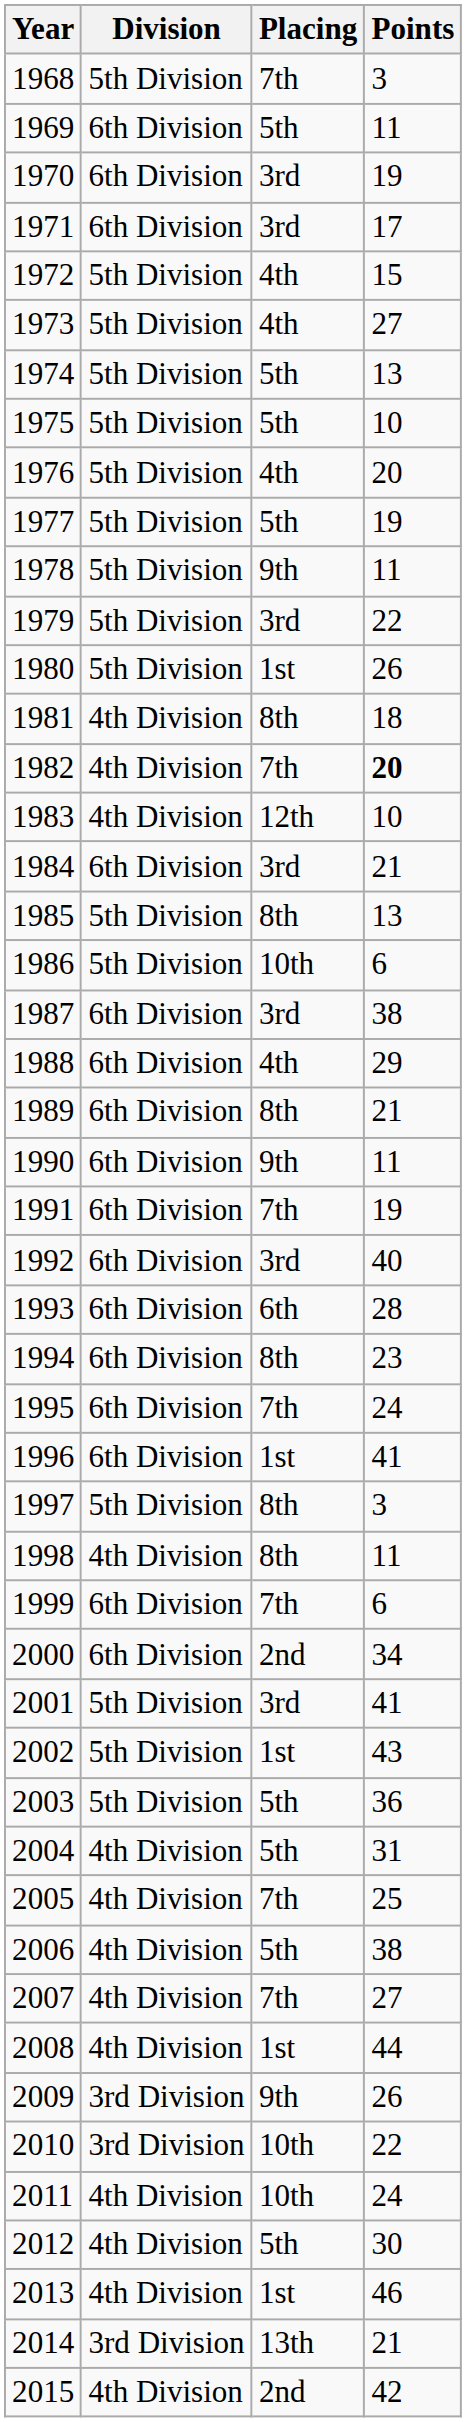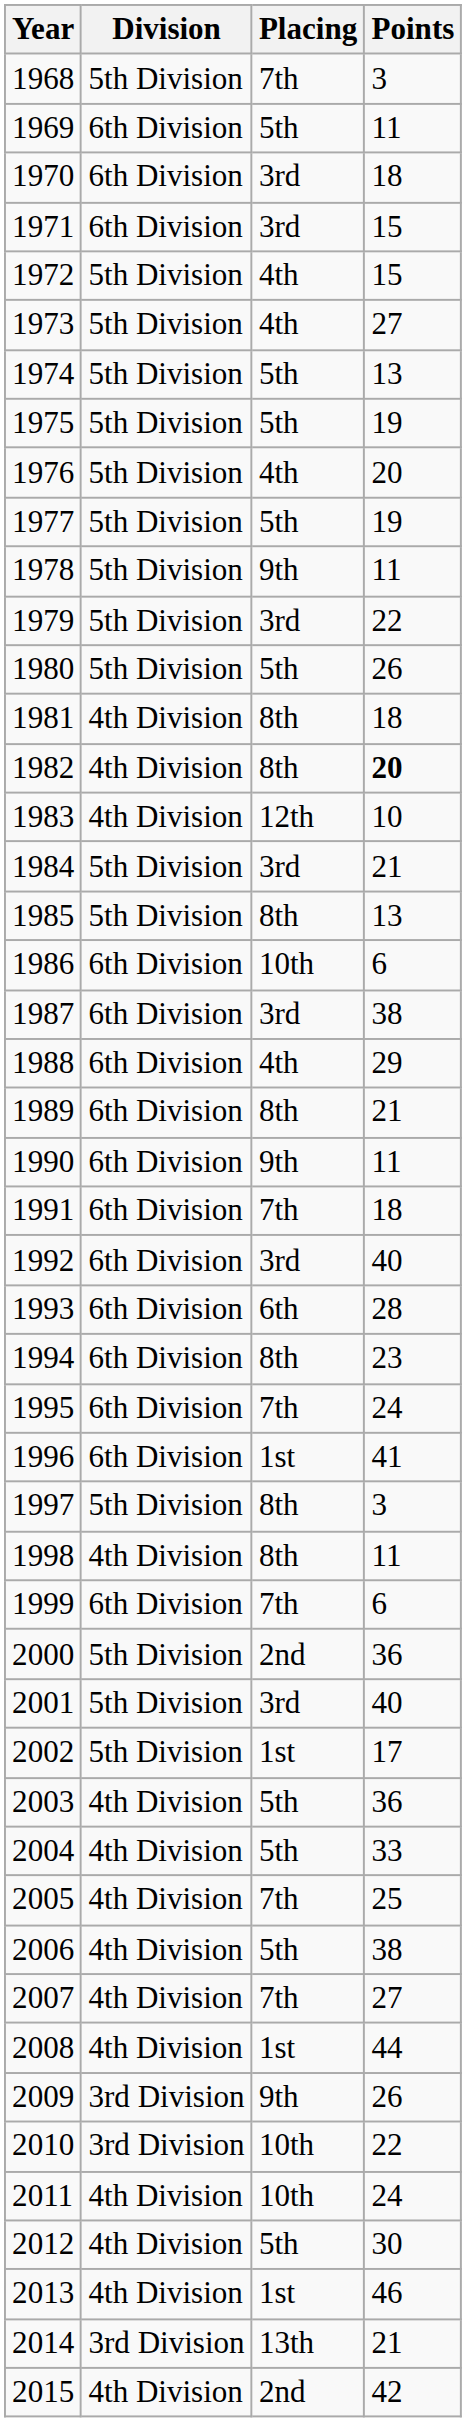 <table class="wikitable sortable">
 <tr>
 <th>Year</th>
 <th>Division</th>
 <th>Placing</th>
 <th>Points</th>
 </tr>
 <tr>
 <td>1968</td>
 <td>5th Division</td>
 <td>7th</td>
 <td>3</td>
 </tr>
 <tr>
 <td>1969</td>
 <td>6th Division</td>
 <td>5th</td>
 <td>11</td>
 </tr>
 <tr>
 <td>1970</td>
 <td>6th Division</td>
 <td>3rd</td>
-<td>19</td>
+<td>18</td>
 </tr>
 <tr>
 <td>1971</td>
 <td>6th Division</td>
 <td>3rd</td>
-<td>17</td>
+<td>15</td>
 </tr>
 <tr>
 <td>1972</td>
 <td>5th Division</td>
 <td>4th</td>
 <td>15</td>
 </tr>
 <tr>
 <td>1973</td>
 <td>5th Division</td>
 <td>4th</td>
 <td>27</td>
 </tr>
 <tr>
 <td>1974</td>
 <td>5th Division</td>
 <td>5th</td>
 <td>13</td>
 </tr>
 <tr>
 <td>1975</td>
 <td>5th Division</td>
 <td>5th</td>
-<td>10</td>
+<td>19</td>
 </tr>
 <tr>
 <td>1976</td>
 <td>5th Division</td>
 <td>4th</td>
 <td>20</td>
 </tr>
 <tr>
 <td>1977</td>
 <td>5th Division</td>
 <td>5th</td>
 <td>19</td>
 </tr>
 <tr>
 <td>1978</td>
 <td>5th Division</td>
 <td>9th</td>
 <td>11</td>
 </tr>
 <tr>
 <td>1979</td>
 <td>5th Division</td>
 <td>3rd</td>
 <td>22</td>
 </tr>
 <tr>
 <td>1980</td>
 <td>5th Division</td>
-<td>1st</td>
+<td>5th</td>
 <td>26</td>
 </tr>
 <tr>
 <td>1981</td>
 <td>4th Division</td>
 <td>8th</td>
 <td>18</td>
 </tr>
 <tr>
 <td>1982</td>
 <td>4th Division</td>
-<td>7th</td>
+<td>8th</td>
 <td><strong>20</strong></td>
 </tr>
 <tr>
 <td>1983</td>
 <td>4th Division</td>
 <td>12th</td>
 <td>10</td>
 </tr>
 <tr>
 <td>1984</td>
-<td>6th Division</td>
+<td>5th Division</td>
 <td>3rd</td>
 <td>21</td>
 </tr>
 <tr>
 <td>1985</td>
 <td>5th Division</td>
 <td>8th</td>
 <td>13</td>
 </tr>
 <tr>
 <td>1986</td>
-<td>5th Division</td>
+<td>6th Division</td>
 <td>10th</td>
 <td>6</td>
 </tr>
 <tr>
 <td>1987</td>
 <td>6th Division</td>
 <td>3rd</td>
 <td>38</td>
 </tr>
 <tr>
 <td>1988</td>
 <td>6th Division</td>
 <td>4th</td>
 <td>29</td>
 </tr>
 <tr>
 <td>1989</td>
 <td>6th Division</td>
 <td>8th</td>
 <td>21</td>
 </tr>
 <tr>
 <td>1990</td>
 <td>6th Division</td>
 <td>9th</td>
 <td>11</td>
 </tr>
 <tr>
 <td>1991</td>
 <td>6th Division</td>
 <td>7th</td>
-<td>19</td>
+<td>18</td>
 </tr>
 <tr>
 <td>1992</td>
 <td>6th Division</td>
 <td>3rd</td>
 <td>40</td>
 </tr>
 <tr>
 <td>1993</td>
 <td>6th Division</td>
 <td>6th</td>
 <td>28</td>
 </tr>
 <tr>
 <td>1994</td>
 <td>6th Division</td>
 <td>8th</td>
 <td>23</td>
 </tr>
 <tr>
 <td>1995</td>
 <td>6th Division</td>
 <td>7th</td>
 <td>24</td>
 </tr>
 <tr>
 <td>1996</td>
 <td>6th Division</td>
 <td>1st</td>
 <td>41</td>
 </tr>
 <tr>
 <td>1997</td>
 <td>5th Division</td>
 <td>8th</td>
 <td>3</td>
 </tr>
 <tr>
 <td>1998</td>
 <td>4th Division</td>
 <td>8th</td>
 <td>11</td>
 </tr>
 <tr>
 <td>1999</td>
 <td>6th Division</td>
 <td>7th</td>
 <td>6</td>
 </tr>
 <tr>
 <td>2000</td>
-<td>6th Division</td>
+<td>5th Division</td>
 <td>2nd</td>
-<td>34</td>
+<td>36</td>
 </tr>
 <tr>
 <td>2001</td>
 <td>5th Division</td>
 <td>3rd</td>
-<td>41</td>
+<td>40</td>
 </tr>
 <tr>
 <td>2002</td>
 <td>5th Division</td>
 <td>1st</td>
-<td>43</td>
+<td>17</td>
 </tr>
 <tr>
 <td>2003</td>
-<td>5th Division</td>
+<td>4th Division</td>
 <td>5th</td>
 <td>36</td>
 </tr>
 <tr>
 <td>2004</td>
 <td>4th Division</td>
 <td>5th</td>
-<td>31</td>
+<td>33</td>
 </tr>
 <tr>
 <td>2005</td>
 <td>4th Division</td>
 <td>7th</td>
 <td>25</td>
 </tr>
 <tr>
 <td>2006</td>
 <td>4th Division</td>
 <td>5th</td>
 <td>38</td>
 </tr>
 <tr>
 <td>2007</td>
 <td>4th Division</td>
 <td>7th</td>
 <td>27</td>
 </tr>
 <tr>
 <td>2008</td>
 <td>4th Division</td>
 <td>1st</td>
 <td>44</td>
 </tr>
 <tr>
 <td>2009</td>
 <td>3rd Division</td>
 <td>9th</td>
 <td>26</td>
 </tr>
 <tr>
 <td>2010</td>
 <td>3rd Division</td>
 <td>10th</td>
 <td>22</td>
 </tr>
 <tr>
 <td>2011</td>
 <td>4th Division</td>
 <td>10th</td>
 <td>24</td>
 </tr>
 <tr>
 <td>2012</td>
 <td>4th Division</td>
 <td>5th</td>
 <td>30</td>
 </tr>
 <tr>
 <td>2013</td>
 <td>4th Division</td>
 <td>1st</td>
 <td>46</td>
 </tr>
 <tr>
 <td>2014</td>
 <td>3rd Division</td>
 <td>13th</td>
 <td>21</td>
 </tr>
 <tr>
 <td>2015</td>
 <td>4th Division</td>
 <td>2nd</td>
 <td>42</td>
 </tr>
 </table>
